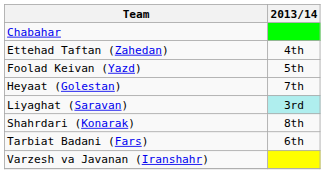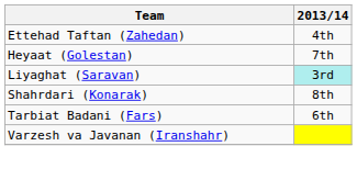 <table class="wikitable sortable" style="text-align: center;">
 <tr>
 <th style="width:300px;">Team</th>
 <th>2013/14</th>
 </tr>
 <tr>
-<td style="text-align:left;"><a href='#'>Chabahar</a></td>
-<td style="background:lime;"></td>
-</tr>
-<tr>
 <td style="text-align:left;">Ettehad Taftan (<a href='#'>Zahedan</a>)</td>
 <td style="background:White,">4th</td>
-</tr>
-<tr>
-<td style="text-align:left;">Foolad Keivan (<a href='#'>Yazd</a>)</td>
-<td style="background:White,">5th</td>
 </tr>
 <tr>
 <td style="text-align:left;">Heyaat (<a href='#'>Golestan</a>)</td>
 <td style="background:White,">7th</td>
 </tr>
 <tr>
 <td style="text-align:left;">Liyaghat (<a href='#'>Saravan</a>)</td>
 <td style="background:#afeeee;">3rd</td>
 </tr>
 <tr>
 <td style="text-align:left;">Shahrdari (<a href='#'>Konarak</a>)</td>
 <td style="background:White,">8th</td>
 </tr>
 <tr>
 <td style="text-align:left;">Tarbiat Badani (<a href='#'>Fars</a>)</td>
 <td style="background:White,">6th</td>
 </tr>
 <tr>
 <td style="text-align:left;">Varzesh va Javanan (<a href='#'>Iranshahr</a>)</td>
 <td style="background:yellow;"></td>
 </tr>
 <tr>
 </tr>
 </table>
